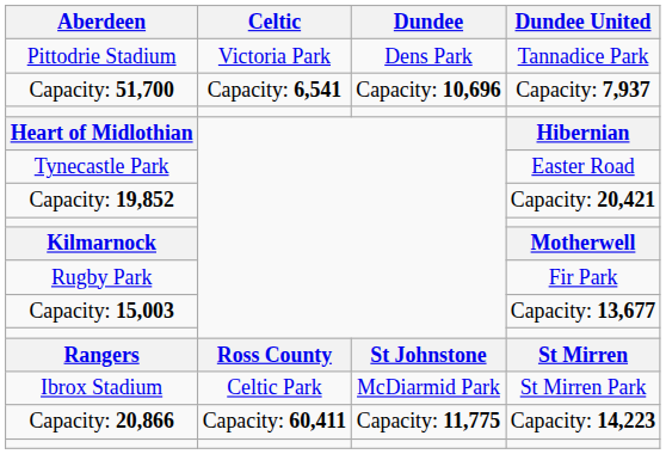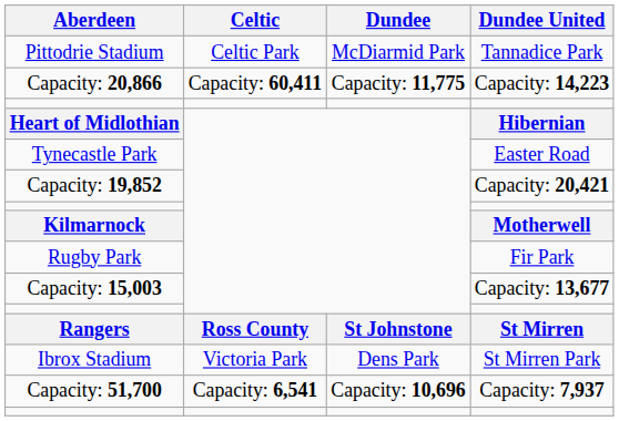 <table class="wikitable" style="text-align:center">
 <tr>
 <th><a href='#'>Aberdeen</a></th>
 <th><a href='#'>Celtic</a></th>
 <th><a href='#'>Dundee</a></th>
 <th><a href='#'>Dundee United</a></th>
 </tr>
 <tr>
 <td><a href='#'>Pittodrie Stadium</a></td>
-<td><a href='#'>Victoria Park</a></td>
-<td><a href='#'>Dens Park</a></td>
+<td><a href='#'>Celtic Park</a></td>
+<td><a href='#'>McDiarmid Park</a></td>
 <td><a href='#'>Tannadice Park</a></td>
 </tr>
 <tr>
-<td>Capacity: <strong>51,700</strong></td>
-<td>Capacity: <strong>6,541</strong></td>
-<td>Capacity: <strong>10,696</strong></td>
-<td>Capacity: <strong>7,937</strong></td>
+<td>Capacity: <strong>20,866</strong></td>
+<td>Capacity: <strong>60,411</strong></td>
+<td>Capacity: <strong>11,775</strong></td>
+<td>Capacity: <strong>14,223</strong></td>
 </tr>
 <tr>
 <td></td>
 <td></td>
 <td></td>
 <td></td>
 </tr>
 <tr>
 <th><a href='#'>Heart of Midlothian</a></th>
 <td rowspan="8" colspan="2"></td>
 <th><a href='#'>Hibernian</a></th>
 </tr>
 <tr>
 <td><a href='#'>Tynecastle Park</a></td>
 <td><a href='#'>Easter Road</a></td>
 </tr>
 <tr>
 <td>Capacity: <strong>19,852</strong></td>
 <td>Capacity: <strong>20,421</strong></td>
 </tr>
 <tr>
 <td></td>
 <td></td>
 </tr>
 <tr>
 <th><a href='#'>Kilmarnock</a></th>
 <th><a href='#'>Motherwell</a></th>
 </tr>
 <tr>
 <td><a href='#'>Rugby Park</a></td>
 <td><a href='#'>Fir Park</a></td>
 </tr>
 <tr>
 <td>Capacity: <strong>15,003</strong></td>
 <td>Capacity: <strong>13,677</strong></td>
 </tr>
 <tr>
 <td></td>
 <td></td>
 </tr>
 <tr>
 <th><a href='#'>Rangers</a></th>
 <th><a href='#'>Ross County</a></th>
 <th><a href='#'>St Johnstone</a></th>
 <th><a href='#'>St Mirren</a></th>
 </tr>
 <tr>
 <td><a href='#'>Ibrox Stadium</a></td>
-<td><a href='#'>Celtic Park</a></td>
-<td><a href='#'>McDiarmid Park</a></td>
+<td><a href='#'>Victoria Park</a></td>
+<td><a href='#'>Dens Park</a></td>
 <td><a href='#'>St Mirren Park</a></td>
 </tr>
 <tr>
-<td>Capacity: <strong>20,866</strong></td>
-<td>Capacity: <strong>60,411</strong></td>
-<td>Capacity: <strong>11,775</strong></td>
-<td>Capacity: <strong>14,223</strong></td>
+<td>Capacity: <strong>51,700</strong></td>
+<td>Capacity: <strong>6,541</strong></td>
+<td>Capacity: <strong>10,696</strong></td>
+<td>Capacity: <strong>7,937</strong></td>
 </tr>
 <tr>
 <td></td>
 <td></td>
 <td></td>
 <td></td>
 </tr>
 </table>
